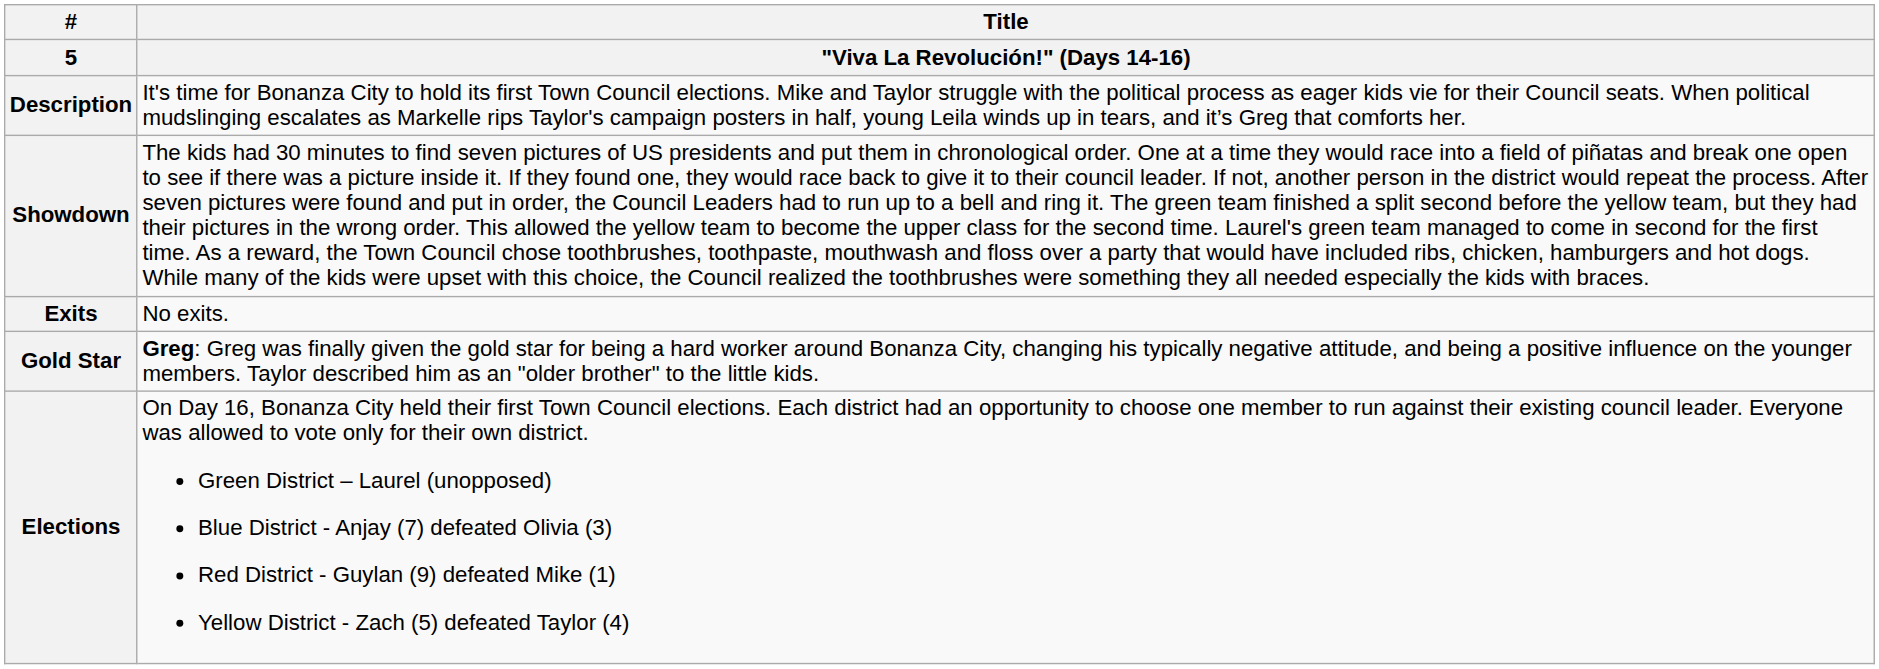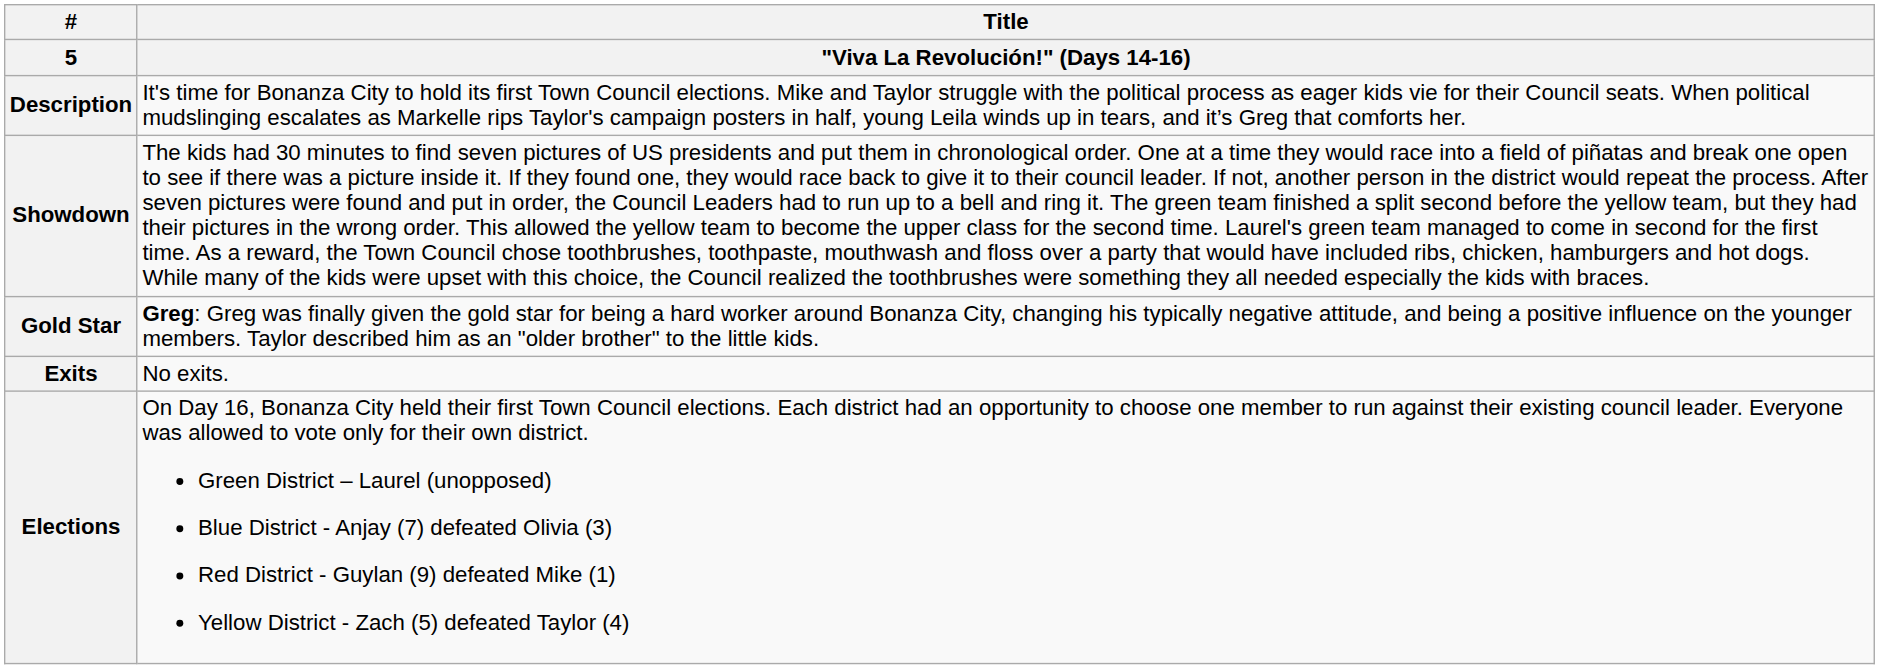 <table class="wikitable" width="85%">
 <tr>
 <th>#</th>
 <th>Title</th>
 </tr>
 <tr>
 <th>5</th>
 <th>"Viva La Revolución!" (Days 14-16)</th>
 </tr>
 <tr>
 <th>Description</th>
 <td>It's time for Bonanza City to hold its first Town Council elections. Mike and Taylor struggle with the political process as eager kids vie for their Council seats. When political mudslinging escalates as Markelle rips Taylor's campaign posters in half, young Leila winds up in tears, and it’s Greg that comforts her.</td>
 </tr>
 <tr>
 <th>Showdown</th>
 <td>The kids had 30 minutes to find seven pictures of US presidents and put them in chronological order. One at a time they would race into a field of piñatas and break one open to see if there was a picture inside it. If they found one, they would race back to give it to their council leader. If not, another person in the district would repeat the process. After seven pictures were found and put in order, the Council Leaders had to run up to a bell and ring it. The green team finished a split second before the yellow team, but they had their pictures in the wrong order. This allowed the yellow team to become the upper class for the second time. Laurel's green team managed to come in second for the first time. As a reward, the Town Council chose toothbrushes, toothpaste, mouthwash and floss over a party that would have included ribs, chicken, hamburgers and hot dogs. While many of the kids were upset with this choice, the Council realized the toothbrushes were something they all needed especially the kids with braces.</td>
 </tr>
 <tr>
+<th>Gold Star</th>
+<td><strong>Greg</strong>: Greg was finally given the gold star for being a hard worker around Bonanza City, changing his typically negative attitude, and being a positive influence on the younger members. Taylor described him as an "older brother" to the little kids.</td>
+</tr>
+<tr>
 <th>Exits</th>
 <td>No exits.</td>
-</tr>
-<tr>
-<th>Gold Star</th>
-<td><strong>Greg</strong>: Greg was finally given the gold star for being a hard worker around Bonanza City, changing his typically negative attitude, and being a positive influence on the younger members. Taylor described him as an "older brother" to the little kids.</td>
 </tr>
 <tr>
 <th>Elections</th>
 <td>On Day 16, Bonanza City held their first Town Council elections. Each district had an opportunity to choose one member to run against their existing council leader. Everyone was allowed to vote only for their own district.<br><ul><li>Green District – Laurel (unopposed)</li></ul><ul><li>Blue District - Anjay (7) defeated Olivia (3)</li></ul><ul><li>Red District - Guylan (9) defeated Mike (1)</li></ul><ul><li>Yellow District - Zach (5) defeated Taylor (4)</li></ul></td>
 </tr>
 </table>
